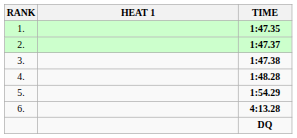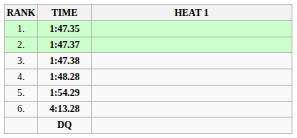 <table class="wikitable" style="border-collapse: collapse; font-size: 90%;">
 <tr>
 <th>RANK</th>
+<th style="width: 5em">TIME</th>
 <th style="width: 20em">HEAT 1</th>
-<th style="width: 5em">TIME</th>
 </tr>
 <tr style="background:#ccffcc;">
 <td align="center">1.</td>
+<td align="center"><strong>1:47.35</strong></td>
 <td></td>
-<td align="center"><strong>1:47.35</strong></td>
 </tr>
 <tr style="background:#ccffcc;">
 <td align="center">2.</td>
+<td align="center"><strong>1:47.37</strong></td>
 <td></td>
-<td align="center"><strong>1:47.37</strong></td>
 </tr>
 <tr>
 <td align="center">3.</td>
+<td align="center"><strong>1:47.38</strong></td>
 <td></td>
-<td align="center"><strong>1:47.38</strong></td>
 </tr>
 <tr>
 <td align="center">4.</td>
+<td align="center"><strong>1:48.28</strong></td>
 <td></td>
-<td align="center"><strong>1:48.28</strong></td>
 </tr>
 <tr>
 <td align="center">5.</td>
+<td align="center"><strong>1:54.29</strong></td>
 <td></td>
-<td align="center"><strong>1:54.29</strong></td>
 </tr>
 <tr>
 <td align="center">6.</td>
+<td align="center"><strong>4:13.28</strong></td>
 <td></td>
-<td align="center"><strong>4:13.28</strong></td>
 </tr>
 <tr>
 <td align="center"></td>
+<td align="center"><strong>DQ</strong></td>
 <td></td>
-<td align="center"><strong>DQ</strong></td>
 </tr>
 </table>
